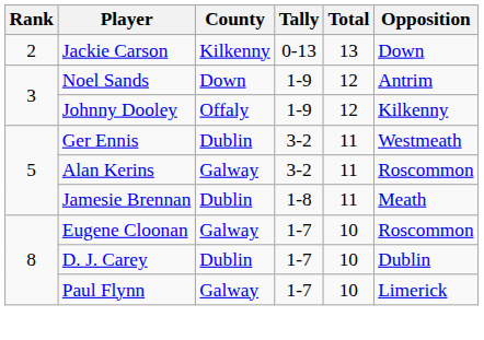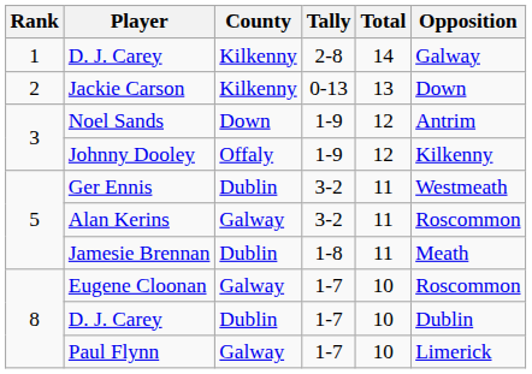 <table class="wikitable">
 <tr>
 <th>Rank</th>
 <th>Player</th>
 <th>County</th>
 <th>Tally</th>
 <th>Total</th>
 <th>Opposition</th>
+</tr>
+<tr>
+<td rowspan=1 align=center>1</td>
+<td><a href='#'>D. J. Carey</a></td>
+<td><a href='#'>Kilkenny</a></td>
+<td align=center>2-8</td>
+<td align=center>14</td>
+<td><a href='#'>Galway</a></td>
 </tr>
 <tr>
 <td rowspan=1 align=center>2</td>
 <td><a href='#'>Jackie Carson</a></td>
 <td><a href='#'>Kilkenny</a></td>
 <td align=center>0-13</td>
 <td align=center>13</td>
 <td><a href='#'>Down</a></td>
 </tr>
 <tr>
 <td rowspan=2 align=center>3</td>
 <td><a href='#'>Noel Sands</a></td>
 <td><a href='#'>Down</a></td>
 <td align=center>1-9</td>
 <td align=center>12</td>
 <td><a href='#'>Antrim</a></td>
 </tr>
 <tr>
 <td><a href='#'>Johnny Dooley</a></td>
 <td><a href='#'>Offaly</a></td>
 <td align=center>1-9</td>
 <td align=center>12</td>
 <td><a href='#'>Kilkenny</a></td>
 </tr>
 <tr>
 <td rowspan=3 align=center>5</td>
 <td><a href='#'>Ger Ennis</a></td>
 <td><a href='#'>Dublin</a></td>
 <td align=center>3-2</td>
 <td align=center>11</td>
 <td><a href='#'>Westmeath</a></td>
 </tr>
 <tr>
 <td><a href='#'>Alan Kerins</a></td>
 <td><a href='#'>Galway</a></td>
 <td align=center>3-2</td>
 <td align=center>11</td>
 <td><a href='#'>Roscommon</a></td>
 </tr>
 <tr>
 <td><a href='#'>Jamesie Brennan</a></td>
 <td><a href='#'>Dublin</a></td>
 <td align=center>1-8</td>
 <td align=center>11</td>
 <td><a href='#'>Meath</a></td>
 </tr>
 <tr>
 <td rowspan=3 align=center>8</td>
 <td><a href='#'>Eugene Cloonan</a></td>
 <td><a href='#'>Galway</a></td>
 <td align=center>1-7</td>
 <td align=center>10</td>
 <td><a href='#'>Roscommon</a></td>
 </tr>
 <tr>
 <td><a href='#'>D. J. Carey</a></td>
 <td><a href='#'>Dublin</a></td>
 <td align=center>1-7</td>
 <td align=center>10</td>
 <td><a href='#'>Dublin</a></td>
 </tr>
 <tr>
 <td><a href='#'>Paul Flynn</a></td>
 <td><a href='#'>Galway</a></td>
 <td align=center>1-7</td>
 <td align=center>10</td>
 <td><a href='#'>Limerick</a></td>
 </tr>
 </table>
